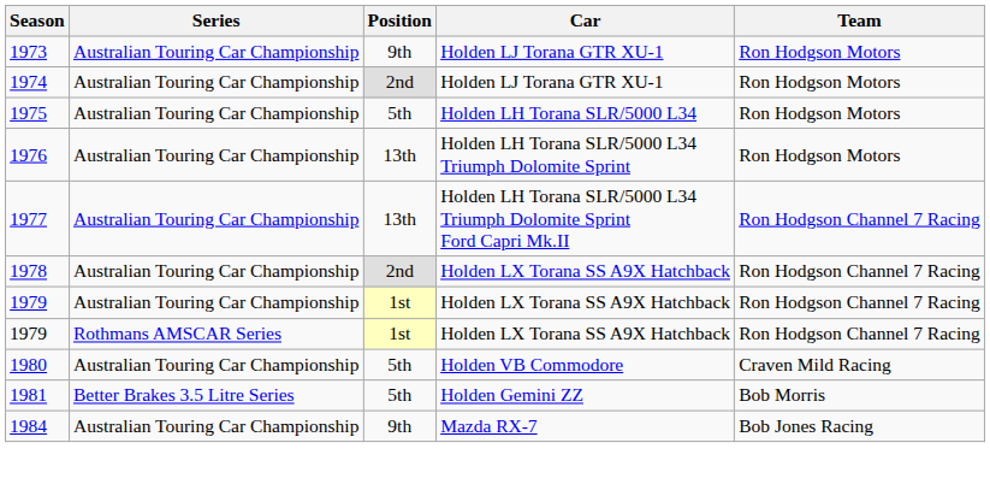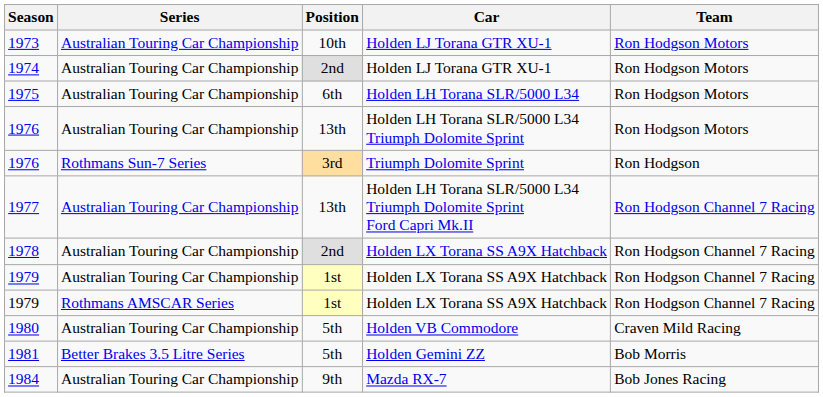 <table class="wikitable" style="font-size: 95%;">
 <tr>
 <th>Season</th>
 <th>Series</th>
 <th>Position</th>
 <th>Car</th>
 <th>Team</th>
 </tr>
 <tr>
 <td><a href='#'>1973</a></td>
 <td><a href='#'>Australian Touring Car Championship</a></td>
-<td align="center">9th</td>
+<td align="center">10th</td>
 <td><a href='#'>Holden LJ Torana GTR XU-1</a></td>
 <td><a href='#'>Ron Hodgson Motors</a></td>
 </tr>
 <tr>
 <td><a href='#'>1974</a></td>
 <td>Australian Touring Car Championship</td>
 <td align="center" style="background:#dfdfdf;">2nd</td>
 <td>Holden LJ Torana GTR XU-1</td>
 <td>Ron Hodgson Motors</td>
 </tr>
 <tr>
 <td><a href='#'>1975</a></td>
 <td>Australian Touring Car Championship</td>
-<td align="center">5th</td>
+<td align="center">6th</td>
 <td><a href='#'>Holden LH Torana SLR/5000 L34</a></td>
 <td>Ron Hodgson Motors</td>
 </tr>
 <tr>
 <td><a href='#'>1976</a></td>
 <td>Australian Touring Car Championship</td>
 <td align="center">13th</td>
 <td>Holden LH Torana SLR/5000 L34<br><a href='#'>Triumph Dolomite Sprint</a></td>
 <td>Ron Hodgson Motors</td>
+</tr>
+<tr>
+<td><a href='#'>1976</a></td>
+<td><a href='#'>Rothmans Sun-7 Series</a></td>
+<td align="center" style="background:#ffdf9f;">3rd</td>
+<td><a href='#'>Triumph Dolomite Sprint</a></td>
+<td>Ron Hodgson</td>
 </tr>
 <tr>
 <td><a href='#'>1977</a></td>
 <td><a href='#'>Australian Touring Car Championship</a></td>
 <td align="center">13th</td>
 <td>Holden LH Torana SLR/5000 L34<br><a href='#'>Triumph Dolomite Sprint</a><br><a href='#'>Ford Capri Mk.II</a></td>
 <td><a href='#'>Ron Hodgson Channel 7 Racing</a></td>
 </tr>
 <tr>
 <td><a href='#'>1978</a></td>
 <td>Australian Touring Car Championship</td>
 <td align="center" style="background:#dfdfdf;">2nd</td>
 <td><a href='#'>Holden LX Torana SS A9X Hatchback</a></td>
 <td>Ron Hodgson Channel 7 Racing</td>
 </tr>
 <tr>
 <td><a href='#'>1979</a></td>
 <td>Australian Touring Car Championship</td>
 <td align="center" style="background:#ffffbf;">1st</td>
 <td>Holden LX Torana SS A9X Hatchback</td>
 <td>Ron Hodgson Channel 7 Racing</td>
 </tr>
 <tr>
 <td>1979</td>
 <td><a href='#'>Rothmans AMSCAR Series</a></td>
 <td align="center" style="background:#ffffbf;">1st</td>
 <td>Holden LX Torana SS A9X Hatchback</td>
 <td>Ron Hodgson Channel 7 Racing</td>
 </tr>
 <tr>
 <td><a href='#'>1980</a></td>
 <td>Australian Touring Car Championship</td>
 <td align="center">5th</td>
 <td><a href='#'>Holden VB Commodore</a></td>
 <td>Craven Mild Racing</td>
 </tr>
 <tr>
 <td><a href='#'>1981</a></td>
 <td><a href='#'>Better Brakes 3.5 Litre Series</a></td>
 <td align="center">5th</td>
 <td><a href='#'>Holden Gemini ZZ</a></td>
 <td>Bob Morris</td>
 </tr>
 <tr>
 <td><a href='#'>1984</a></td>
 <td>Australian Touring Car Championship</td>
 <td align="center">9th</td>
 <td><a href='#'>Mazda RX-7</a></td>
 <td>Bob Jones Racing</td>
 </tr>
 </table>
